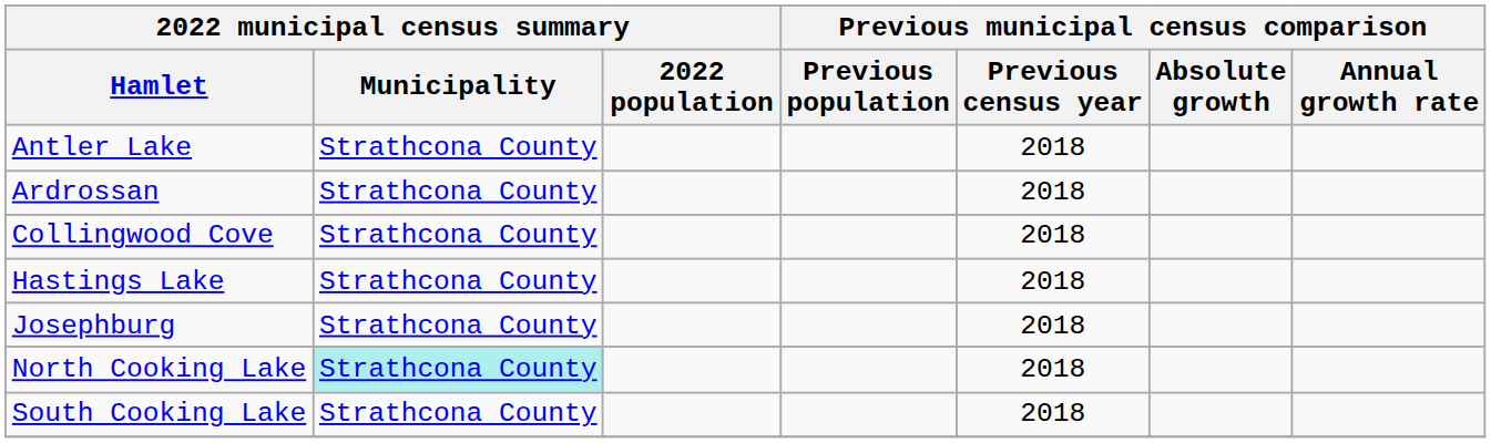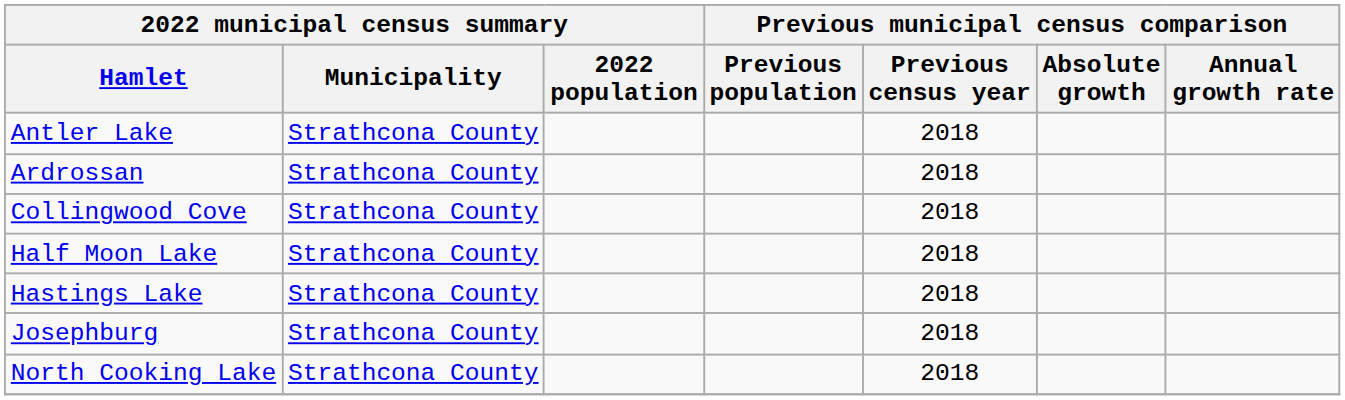 <table class="wikitable sortable">
 <tr>
 <th colspan=3 class=unsortable>2022 municipal census summary</th>
 <th colspan=4 class=unsortable>Previous municipal census comparison</th>
 </tr>
 <tr>
 <th><a href='#'>Hamlet</a></th>
 <th>Municipality</th>
 <th>2022<br>population</th>
 <th>Previous<br>population</th>
 <th>Previous<br>census year</th>
 <th>Absolute<br>growth</th>
 <th>Annual<br>growth rate</th>
 </tr>
 <tr>
 <td><a href='#'>Antler Lake</a></td>
 <td><a href='#'>Strathcona County</a></td>
 <td align=center></td>
 <td align=center></td>
 <td align=center>2018</td>
 <td align=center></td>
 <td align=center></td>
 </tr>
 <tr>
 <td><a href='#'>Ardrossan</a></td>
 <td><a href='#'>Strathcona County</a></td>
 <td align=center></td>
 <td align=center></td>
 <td align=center>2018</td>
 <td align=center></td>
 <td align=center></td>
 </tr>
 <tr>
 <td><a href='#'>Collingwood Cove</a></td>
 <td><a href='#'>Strathcona County</a></td>
 <td align=center></td>
 <td align=center></td>
 <td align=center>2018</td>
 <td align=center></td>
 <td align=center></td>
 </tr>
 <tr>
+<td><a href='#'>Half Moon Lake</a></td>
+<td><a href='#'>Strathcona County</a></td>
+<td align=center></td>
+<td align=center></td>
+<td align=center>2018</td>
+<td align=center></td>
+<td align=center></td>
+</tr>
+<tr>
 <td><a href='#'>Hastings Lake</a></td>
 <td><a href='#'>Strathcona County</a></td>
 <td align=center></td>
 <td align=center></td>
 <td align=center>2018</td>
 <td align=center></td>
 <td align=center></td>
 </tr>
 <tr>
 <td><a href='#'>Josephburg</a></td>
 <td><a href='#'>Strathcona County</a></td>
 <td align=center></td>
 <td align=center></td>
 <td align=center>2018</td>
 <td align=center></td>
 <td align=center></td>
 </tr>
 <tr>
 <td><a href='#'>North Cooking Lake</a></td>
-<td style="background: paleturquoise;"><a href='#'>Strathcona County</a></td>
-<td align=center></td>
-<td align=center></td>
-<td align=center>2018</td>
-<td align=center></td>
-<td align=center></td>
-</tr>
-<tr>
-<td><a href='#'>South Cooking Lake</a></td>
 <td><a href='#'>Strathcona County</a></td>
 <td align=center></td>
 <td align=center></td>
 <td align=center>2018</td>
 <td align=center></td>
 <td align=center></td>
 </tr>
 <tr>
 </tr>
 </table>
